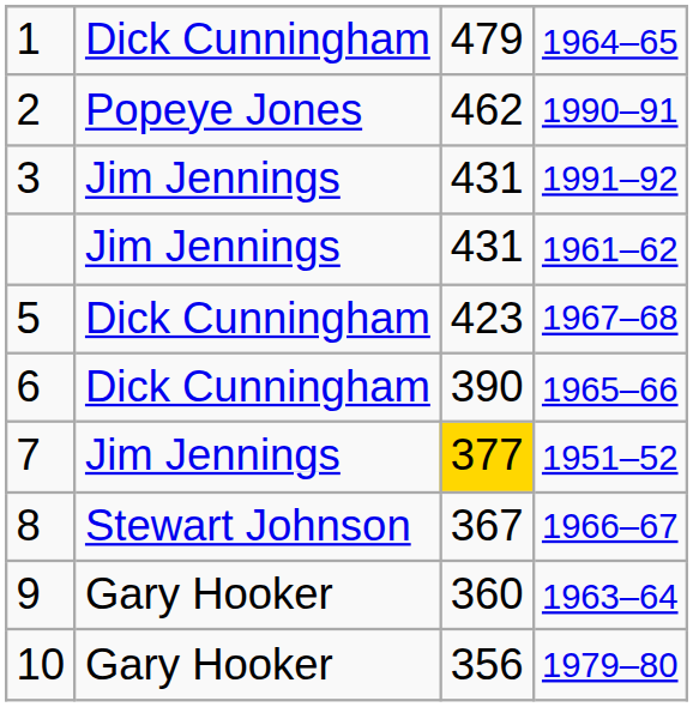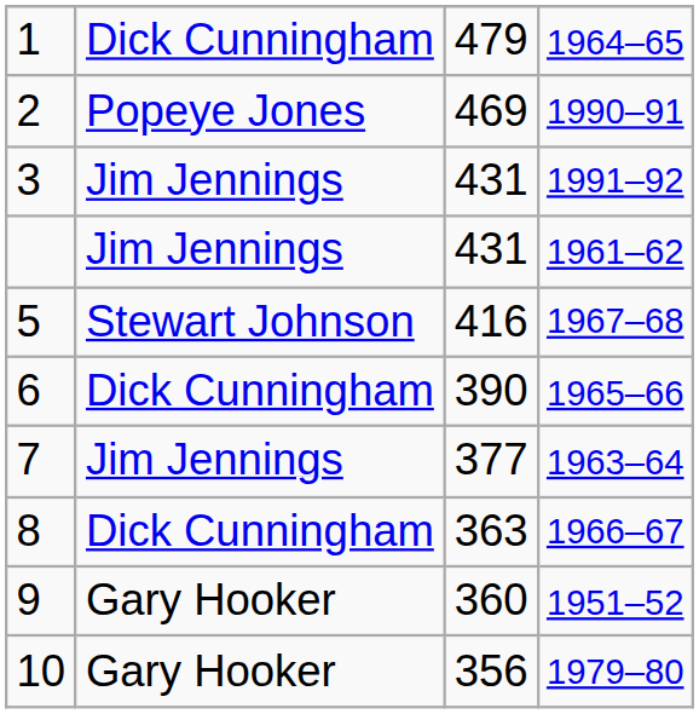 <table class="wikitable">
 <tr>
 </tr>
 <tr>
 <td>1</td>
 <td><a href='#'>Dick Cunningham</a></td>
 <td>479</td>
 <td style="font-size:80%;"><a href='#'>1964–65</a></td>
 </tr>
 <tr>
 <td>2</td>
 <td><a href='#'>Popeye Jones</a></td>
-<td>462</td>
+<td>469</td>
 <td style="font-size:80%;"><a href='#'>1990–91</a></td>
 </tr>
 <tr>
 <td>3</td>
 <td><a href='#'>Jim Jennings</a></td>
 <td>431</td>
 <td style="font-size:80%;"><a href='#'>1991–92</a></td>
 </tr>
 <tr>
 <td></td>
 <td><a href='#'>Jim Jennings</a></td>
 <td>431</td>
 <td style="font-size:80%;"><a href='#'>1961–62</a></td>
 </tr>
 <tr>
 <td>5</td>
-<td><a href='#'>Dick Cunningham</a></td>
-<td>423</td>
+<td><a href='#'>Stewart Johnson</a></td>
+<td>416</td>
 <td style="font-size:80%;"><a href='#'>1967–68</a></td>
 </tr>
 <tr>
 <td>6</td>
 <td><a href='#'>Dick Cunningham</a></td>
 <td>390</td>
 <td style="font-size:80%;"><a href='#'>1965–66</a></td>
 </tr>
 <tr>
 <td>7</td>
 <td><a href='#'>Jim Jennings</a></td>
-<td style="background: gold;">377</td>
-<td style="font-size:80%;"><a href='#'>1951–52</a></td>
+<td>377</td>
+<td style="font-size:80%;"><a href='#'>1963–64</a></td>
 </tr>
 <tr>
 <td>8</td>
-<td><a href='#'>Stewart Johnson</a></td>
-<td>367</td>
+<td><a href='#'>Dick Cunningham</a></td>
+<td>363</td>
 <td style="font-size:80%;"><a href='#'>1966–67</a></td>
 </tr>
 <tr>
 <td>9</td>
 <td>Gary Hooker</td>
 <td>360</td>
-<td style="font-size:80%;"><a href='#'>1963–64</a></td>
+<td style="font-size:80%;"><a href='#'>1951–52</a></td>
 </tr>
 <tr>
 <td>10</td>
 <td>Gary Hooker</td>
 <td>356</td>
 <td style="font-size:80%;"><a href='#'>1979–80</a></td>
 </tr>
 </table>
